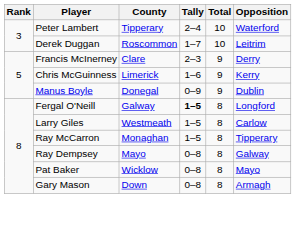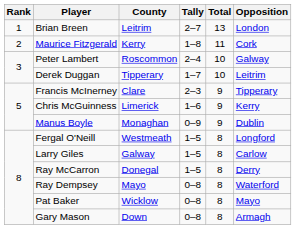 <table class="wikitable">
 <tr>
 <th>Rank</th>
 <th>Player</th>
 <th>County</th>
 <th>Tally</th>
 <th>Total</th>
 <th>Opposition</th>
 </tr>
 <tr>
+<td rowspan=1 align=center>1</td>
+<td>Brian Breen</td>
+<td><a href='#'>Leitrim</a></td>
+<td align=center>2–7</td>
+<td align=center>13</td>
+<td><a href='#'>London</a></td>
+</tr>
+<tr>
+<td rowspan=1 align=center>2</td>
+<td><a href='#'>Maurice Fitzgerald</a></td>
+<td><a href='#'>Kerry</a></td>
+<td align=center>1–8</td>
+<td align=center>11</td>
+<td><a href='#'>Cork</a></td>
+</tr>
+<tr>
 <td rowspan=2 align=center>3</td>
 <td>Peter Lambert</td>
-<td><a href='#'>Tipperary</a></td>
+<td><a href='#'>Roscommon</a></td>
 <td align=center>2–4</td>
 <td align=center>10</td>
-<td><a href='#'>Waterford</a></td>
+<td><a href='#'>Galway</a></td>
 </tr>
 <tr>
 <td>Derek Duggan</td>
-<td><a href='#'>Roscommon</a></td>
+<td><a href='#'>Tipperary</a></td>
 <td align=center>1–7</td>
 <td align=center>10</td>
 <td><a href='#'>Leitrim</a></td>
 </tr>
 <tr>
 <td rowspan=3 align=center>5</td>
 <td>Francis McInerney</td>
 <td><a href='#'>Clare</a></td>
 <td align=center>2–3</td>
 <td align=center>9</td>
-<td><a href='#'>Derry</a></td>
+<td><a href='#'>Tipperary</a></td>
 </tr>
 <tr>
 <td>Chris McGuinness</td>
 <td><a href='#'>Limerick</a></td>
 <td align=center>1–6</td>
 <td align=center>9</td>
 <td><a href='#'>Kerry</a></td>
 </tr>
 <tr>
 <td><a href='#'>Manus Boyle</a></td>
-<td><a href='#'>Donegal</a></td>
+<td><a href='#'>Monaghan</a></td>
 <td align=center>0–9</td>
 <td align=center>9</td>
 <td><a href='#'>Dublin</a></td>
 </tr>
 <tr>
 <td rowspan=6 align=center>8</td>
 <td>Fergal O'Neill</td>
-<td><a href='#'>Galway</a></td>
-<td align=center><strong>1–5</strong></td>
+<td><a href='#'>Westmeath</a></td>
+<td align=center>1–5</td>
 <td align=center>8</td>
 <td><a href='#'>Longford</a></td>
 </tr>
 <tr>
 <td>Larry Giles</td>
-<td><a href='#'>Westmeath</a></td>
+<td><a href='#'>Galway</a></td>
 <td align=center>1–5</td>
 <td align=center>8</td>
 <td><a href='#'>Carlow</a></td>
 </tr>
 <tr>
 <td>Ray McCarron</td>
-<td><a href='#'>Monaghan</a></td>
+<td><a href='#'>Donegal</a></td>
 <td align=center>1–5</td>
 <td align=center>8</td>
-<td><a href='#'>Tipperary</a></td>
+<td><a href='#'>Derry</a></td>
 </tr>
 <tr>
 <td>Ray Dempsey</td>
 <td><a href='#'>Mayo</a></td>
 <td align=center>0–8</td>
 <td align=center>8</td>
-<td><a href='#'>Galway</a></td>
+<td><a href='#'>Waterford</a></td>
 </tr>
 <tr>
 <td>Pat Baker</td>
 <td><a href='#'>Wicklow</a></td>
 <td align=center>0–8</td>
 <td align=center>8</td>
 <td><a href='#'>Mayo</a></td>
 </tr>
 <tr>
 <td>Gary Mason</td>
 <td><a href='#'>Down</a></td>
 <td align=center>0–8</td>
 <td align=center>8</td>
 <td><a href='#'>Armagh</a></td>
 </tr>
 </table>
